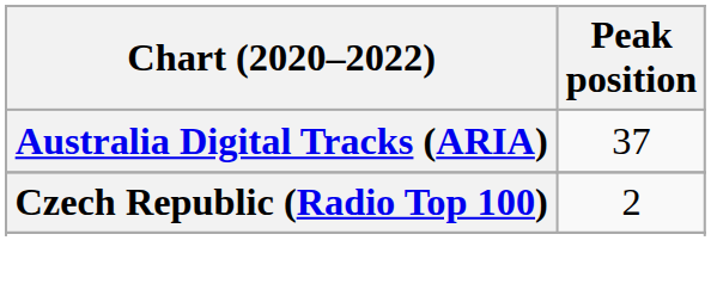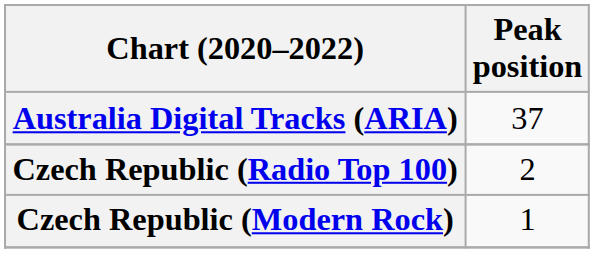 <table class="wikitable sortable plainrowheaders" style="text-align:center">
 <tr>
 <th scope="col">Chart (2020–2022)</th>
 <th scope="col">Peak<br>position</th>
 </tr>
 <tr>
 <th scope="row"><a href='#'>Australia Digital Tracks</a> (<a href='#'>ARIA</a>)</th>
 <td>37</td>
 </tr>
 <tr>
 </tr>
 <tr>
 </tr>
 <tr>
 <th scope="row">Czech Republic (<a href='#'>Radio Top 100</a>)</th>
 <td>2</td>
 </tr>
 <tr>
+<th scope="row">Czech Republic (<a href='#'>Modern Rock</a>)</th>
+<td>1</td>
+</tr>
+<tr>
 </tr>
 <tr>
 </tr>
 <tr>
 </tr>
 <tr>
 </tr>
 <tr>
 </tr>
 <tr>
 </tr>
 <tr>
 </tr>
 <tr>
 </tr>
 </table>
